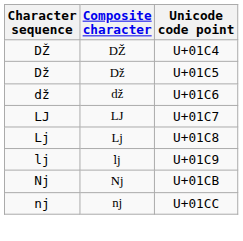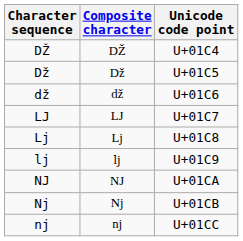 <table class=wikitable style="text-align: center;">
 <tr>
 <th>Character<br>sequence</th>
 <th><a href='#'>Composite<br>character</a></th>
 <th>Unicode<br>code point</th>
 </tr>
 <tr>
 <td>DŽ</td>
 <td>Ǆ</td>
 <td>U+01C4</td>
 </tr>
 <tr>
 <td>Dž</td>
 <td>ǅ</td>
 <td>U+01C5</td>
 </tr>
 <tr>
 <td>dž</td>
 <td>ǆ</td>
 <td>U+01C6</td>
 </tr>
 <tr>
 <td>LJ</td>
 <td>Ǉ</td>
 <td>U+01C7</td>
 </tr>
 <tr>
 <td>Lj</td>
 <td>ǈ</td>
 <td>U+01C8</td>
 </tr>
 <tr>
 <td>lj</td>
 <td>ǉ</td>
 <td>U+01C9</td>
 </tr>
 <tr>
+<td>NJ</td>
+<td>Ǌ</td>
+<td>U+01CA</td>
+</tr>
+<tr>
 <td>Nj</td>
 <td>ǋ</td>
 <td>U+01CB</td>
 </tr>
 <tr>
 <td>nj</td>
 <td>ǌ</td>
 <td>U+01CC</td>
 </tr>
 </table>
